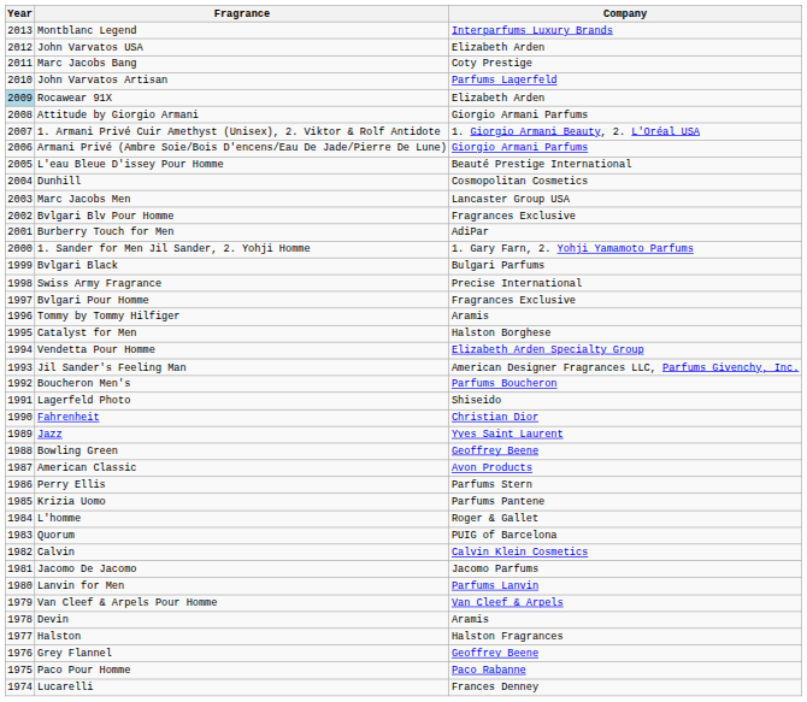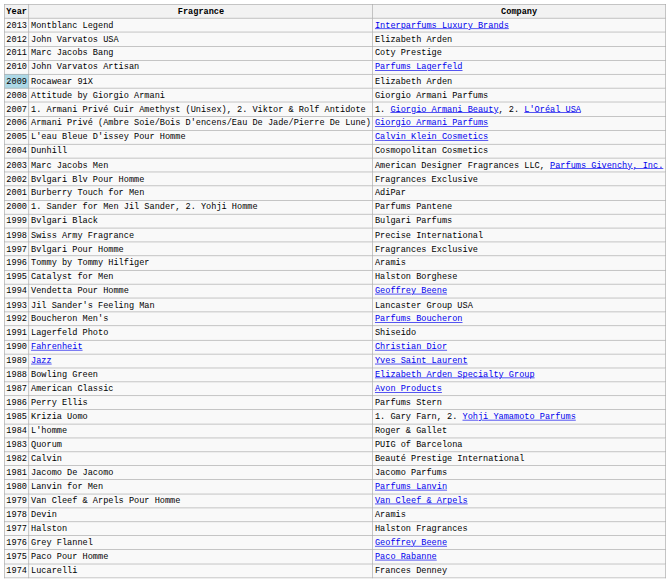 <table class="wikitable sortable">
 <tr>
 <th>Year</th>
 <th>Fragrance</th>
 <th>Company</th>
 </tr>
 <tr>
 <td>2013</td>
 <td>Montblanc Legend</td>
 <td><a href='#'>Interparfums Luxury Brands</a></td>
 </tr>
 <tr>
 <td>2012</td>
 <td>John Varvatos USA</td>
 <td>Elizabeth Arden</td>
 </tr>
 <tr>
 <td>2011</td>
 <td>Marc Jacobs Bang</td>
 <td>Coty Prestige</td>
 </tr>
 <tr>
 <td>2010</td>
 <td>John Varvatos Artisan</td>
 <td><a href='#'>Parfums Lagerfeld</a></td>
 </tr>
 <tr>
 <td style="background: lightblue;">2009</td>
 <td>Rocawear 91X</td>
 <td>Elizabeth Arden</td>
 </tr>
 <tr>
 <td>2008</td>
 <td>Attitude by Giorgio Armani</td>
 <td>Giorgio Armani Parfums</td>
 </tr>
 <tr>
 <td>2007</td>
 <td>1. Armani Privé Cuir Amethyst (Unisex), 2. Viktor & Rolf Antidote</td>
 <td>1. <a href='#'>Giorgio Armani Beauty</a>, 2. <a href='#'>L'Oréal USA</a></td>
 </tr>
 <tr>
 <td>2006</td>
 <td>Armani Privé (Ambre Soie/Bois D'encens/Eau De Jade/Pierre De Lune)</td>
 <td><a href='#'>Giorgio Armani Parfums</a></td>
 </tr>
 <tr>
 <td>2005</td>
 <td>L'eau Bleue D'issey Pour Homme</td>
-<td>Beauté Prestige International</td>
+<td><a href='#'>Calvin Klein Cosmetics</a></td>
 </tr>
 <tr>
 <td>2004</td>
 <td>Dunhill</td>
 <td>Cosmopolitan Cosmetics</td>
 </tr>
 <tr>
 <td>2003</td>
 <td>Marc Jacobs Men</td>
-<td>Lancaster Group USA</td>
+<td>American Designer Fragrances LLC, <a href='#'>Parfums Givenchy, Inc.</a></td>
 </tr>
 <tr>
 <td>2002</td>
 <td>Bvlgari Blv Pour Homme</td>
 <td>Fragrances Exclusive</td>
 </tr>
 <tr>
 <td>2001</td>
 <td>Burberry Touch for Men</td>
 <td>AdiPar</td>
 </tr>
 <tr>
 <td>2000</td>
 <td>1. Sander for Men Jil Sander, 2. Yohji Homme</td>
-<td>1. Gary Farn, 2. <a href='#'>Yohji Yamamoto Parfums</a></td>
+<td>Parfums Pantene</td>
 </tr>
 <tr>
 <td>1999</td>
 <td>Bvlgari Black</td>
 <td>Bulgari Parfums</td>
 </tr>
 <tr>
 <td>1998</td>
 <td>Swiss Army Fragrance</td>
 <td>Precise International</td>
 </tr>
 <tr>
 <td>1997</td>
 <td>Bvlgari Pour Homme</td>
 <td>Fragrances Exclusive</td>
 </tr>
 <tr>
 <td>1996</td>
 <td>Tommy by Tommy Hilfiger</td>
 <td>Aramis</td>
 </tr>
 <tr>
 <td>1995</td>
 <td>Catalyst for Men</td>
 <td>Halston Borghese</td>
 </tr>
 <tr>
 <td>1994</td>
 <td>Vendetta Pour Homme</td>
-<td><a href='#'>Elizabeth Arden Specialty Group</a></td>
+<td><a href='#'>Geoffrey Beene</a></td>
 </tr>
 <tr>
 <td>1993</td>
 <td>Jil Sander's Feeling Man</td>
-<td>American Designer Fragrances LLC, <a href='#'>Parfums Givenchy, Inc.</a></td>
+<td>Lancaster Group USA</td>
 </tr>
 <tr>
 <td>1992</td>
 <td>Boucheron Men's</td>
 <td><a href='#'>Parfums Boucheron</a></td>
 </tr>
 <tr>
 <td>1991</td>
 <td>Lagerfeld Photo</td>
 <td>Shiseido</td>
 </tr>
 <tr>
 <td>1990</td>
 <td><a href='#'>Fahrenheit</a></td>
 <td><a href='#'>Christian Dior</a></td>
 </tr>
 <tr>
 <td>1989</td>
 <td><a href='#'>Jazz</a></td>
 <td><a href='#'>Yves Saint Laurent</a></td>
 </tr>
 <tr>
 <td>1988</td>
 <td>Bowling Green</td>
-<td><a href='#'>Geoffrey Beene</a></td>
+<td><a href='#'>Elizabeth Arden Specialty Group</a></td>
 </tr>
 <tr>
 <td>1987</td>
 <td>American Classic</td>
 <td><a href='#'>Avon Products</a></td>
 </tr>
 <tr>
 <td>1986</td>
 <td>Perry Ellis</td>
 <td>Parfums Stern</td>
 </tr>
 <tr>
 <td>1985</td>
 <td>Krizia Uomo</td>
-<td>Parfums Pantene</td>
+<td>1. Gary Farn, 2. <a href='#'>Yohji Yamamoto Parfums</a></td>
 </tr>
 <tr>
 <td>1984</td>
 <td>L'homme</td>
 <td>Roger & Gallet</td>
 </tr>
 <tr>
 <td>1983</td>
 <td>Quorum</td>
 <td>PUIG of Barcelona</td>
 </tr>
 <tr>
 <td>1982</td>
 <td>Calvin</td>
-<td><a href='#'>Calvin Klein Cosmetics</a></td>
+<td>Beauté Prestige International</td>
 </tr>
 <tr>
 <td>1981</td>
 <td>Jacomo De Jacomo</td>
 <td>Jacomo Parfums</td>
 </tr>
 <tr>
 <td>1980</td>
 <td>Lanvin for Men</td>
 <td><a href='#'>Parfums Lanvin</a></td>
 </tr>
 <tr>
 <td>1979</td>
 <td>Van Cleef & Arpels Pour Homme</td>
 <td><a href='#'>Van Cleef & Arpels</a></td>
 </tr>
 <tr>
 <td>1978</td>
 <td>Devin</td>
 <td>Aramis</td>
 </tr>
 <tr>
 <td>1977</td>
 <td>Halston</td>
 <td>Halston Fragrances</td>
 </tr>
 <tr>
 <td>1976</td>
 <td>Grey Flannel</td>
 <td><a href='#'>Geoffrey Beene</a></td>
 </tr>
 <tr>
 <td>1975</td>
 <td>Paco Pour Homme</td>
 <td><a href='#'>Paco Rabanne</a></td>
 </tr>
 <tr>
 <td>1974</td>
 <td>Lucarelli</td>
 <td>Frances Denney</td>
 </tr>
 </table>
